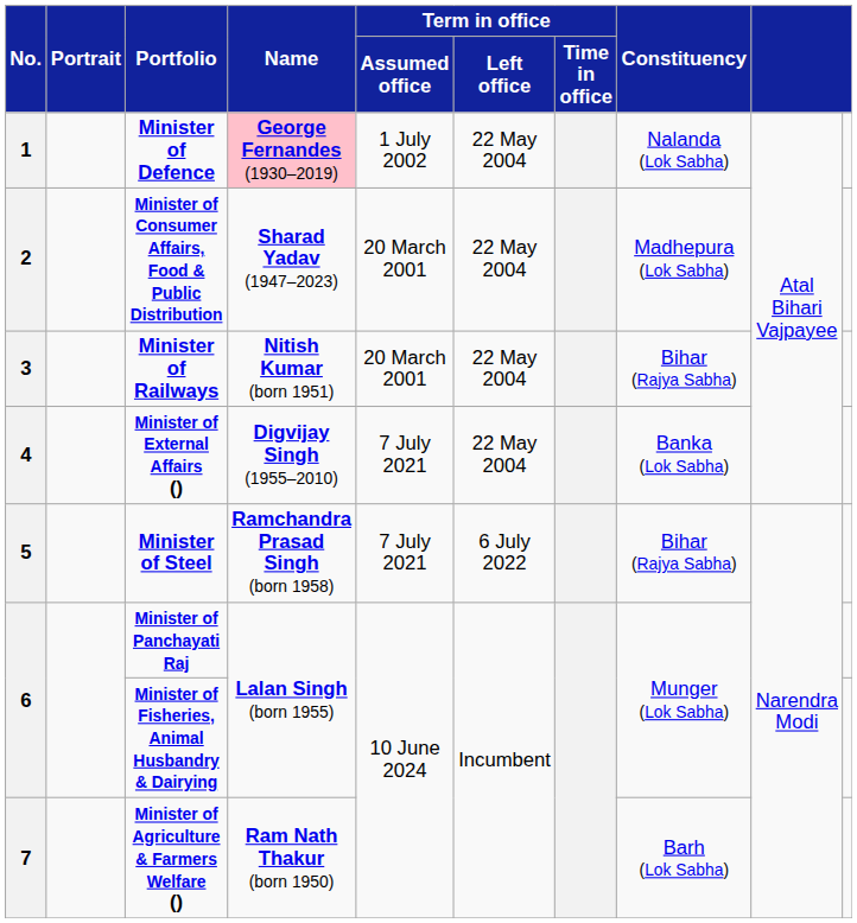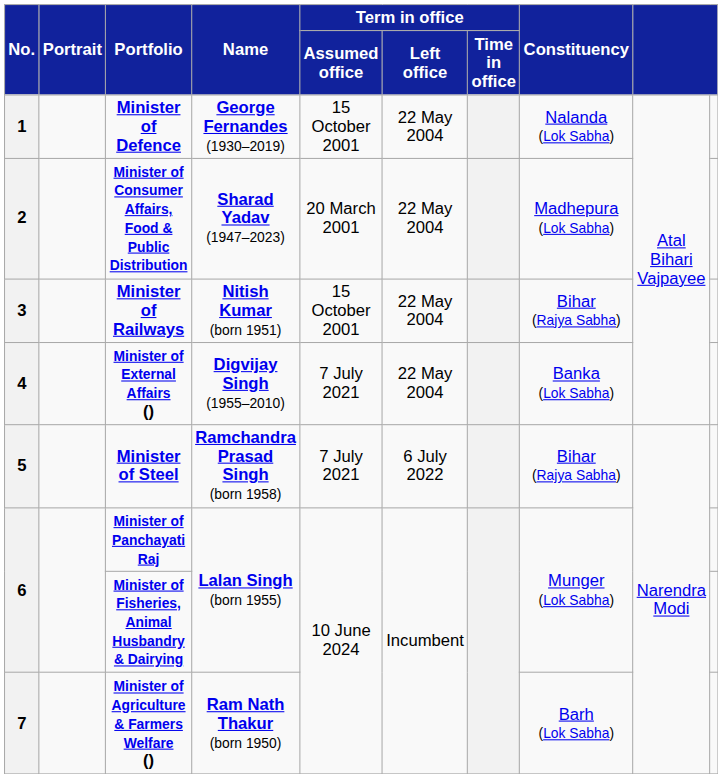 <table class="wikitable sortable" style="text-align:center;">
 <tr>
 <th rowspan=2 style="background-color:#11229C;color:white">No.</th>
 <th rowspan=2 style="background-color:#11229C;color:white">Portrait</th>
 <th rowspan=2 style="background-color:#11229C;color:white">Portfolio</th>
 <th rowspan=2 style="background-color:#11229C;color:white">Name<br></th>
 <th colspan=3 style="background-color:#11229C;color:white">Term in office</th>
 <th rowspan=2 style="background-color:#11229C;color:white">Constituency<br></th>
 <th rowspan=2 colspan=2 style="background-color:#11229C;color:white"><a href='#'></a></th>
 </tr>
 <tr>
 <th style="background-color:#11229C;color:white">Assumed office</th>
 <th style="background-color:#11229C;color:white">Left office</th>
 <th style="background-color:#11229C;color:white">Time in office</th>
 </tr>
 <tr>
 <th>1</th>
 <td></td>
 <td><strong><a href='#'>Minister of Defence</a></strong></td>
-<td style="background: pink;"><strong><a href='#'>George Fernandes</a></strong><br><small>(1930–2019)</small></td>
-<td>1 July 2002</td>
+<td><strong><a href='#'>George Fernandes</a></strong><br><small>(1930–2019)</small></td>
+<td>15 October 2001</td>
 <td>22 May 2004</td>
 <th><strong></strong></th>
 <td><a href='#'>Nalanda</a><br><small>(<a href='#'>Lok Sabha</a>)</small></td>
 <td rowspan="4"><a href='#'>Atal Bihari Vajpayee</a></td>
 <td></td>
 </tr>
 <tr>
 <th>2</th>
 <td></td>
 <td><strong><small><a href='#'>Minister of Consumer Affairs, Food & Public Distribution</a></small></strong></td>
 <td><strong><a href='#'>Sharad Yadav</a></strong><br><small>(1947–2023)</small></td>
 <td>20 March 2001</td>
 <td>22 May 2004</td>
 <th><strong></strong></th>
 <td><a href='#'>Madhepura</a><br><small>(<a href='#'>Lok Sabha</a>)</small></td>
 <td></td>
 </tr>
 <tr>
 <th>3</th>
 <td></td>
 <td><strong><a href='#'>Minister of Railways</a></strong></td>
 <td><strong><a href='#'>Nitish Kumar</a></strong><br><small>(born 1951)</small></td>
-<td>20 March 2001</td>
+<td>15 October 2001</td>
 <td>22 May 2004</td>
 <th><strong></strong></th>
 <td><a href='#'>Bihar</a><br><small>(<a href='#'>Rajya Sabha</a>)</small></td>
 <td></td>
 </tr>
 <tr>
 <th>4</th>
 <td></td>
 <td><strong><small><a href='#'>Minister of External Affairs</a></small></strong><br><strong>()</strong></td>
 <td><strong><a href='#'>Digvijay Singh</a></strong><br><small>(1955–2010)</small></td>
 <td>7 July 2021</td>
 <td>22 May 2004</td>
 <th><strong></strong></th>
 <td><a href='#'>Banka</a><br><small>(<a href='#'>Lok Sabha</a>)</small></td>
 <td></td>
 </tr>
 <tr>
 <th>5</th>
 <td></td>
 <td><strong><a href='#'>Minister of Steel</a></strong></td>
 <td><strong><a href='#'>Ramchandra Prasad Singh</a></strong><br><small>(born 1958)</small></td>
 <td>7 July 2021</td>
 <td>6 July 2022</td>
 <th><strong></strong></th>
 <td><a href='#'>Bihar</a><br><small>(<a href='#'>Rajya Sabha</a>)</small></td>
 <td rowspan="4"><a href='#'>Narendra Modi</a></td>
 <td></td>
 </tr>
 <tr>
 <th rowspan="2">6</th>
 <td rowspan="2"></td>
 <td><strong><small><a href='#'>Minister of Panchayati Raj</a></small></strong></td>
 <td rowspan="2"><strong><a href='#'>Lalan Singh</a></strong><br><small>(born 1955)</small></td>
 <td rowspan="3">10 June 2024</td>
 <td rowspan="3">Incumbent</td>
 <th rowspan="3"><strong></strong></th>
 <td rowspan="2"><a href='#'>Munger</a><br><small>(<a href='#'>Lok Sabha</a>)</small></td>
 <td></td>
 </tr>
 <tr>
 <td><strong><small><a href='#'>Minister of Fisheries, Animal Husbandry & Dairying</a></small></strong></td>
 <td></td>
 </tr>
 <tr>
 <th>7</th>
 <td></td>
 <td><strong><small><a href='#'>Minister of Agriculture & Farmers Welfare</a></small></strong><br><strong>()</strong></td>
 <td><strong><a href='#'>Ram Nath Thakur</a></strong><br><small>(born 1950)</small></td>
 <td><a href='#'>Barh</a><br><small>(<a href='#'>Lok Sabha</a>)</small></td>
 <td></td>
 </tr>
 <tr>
 </tr>
 </table>
